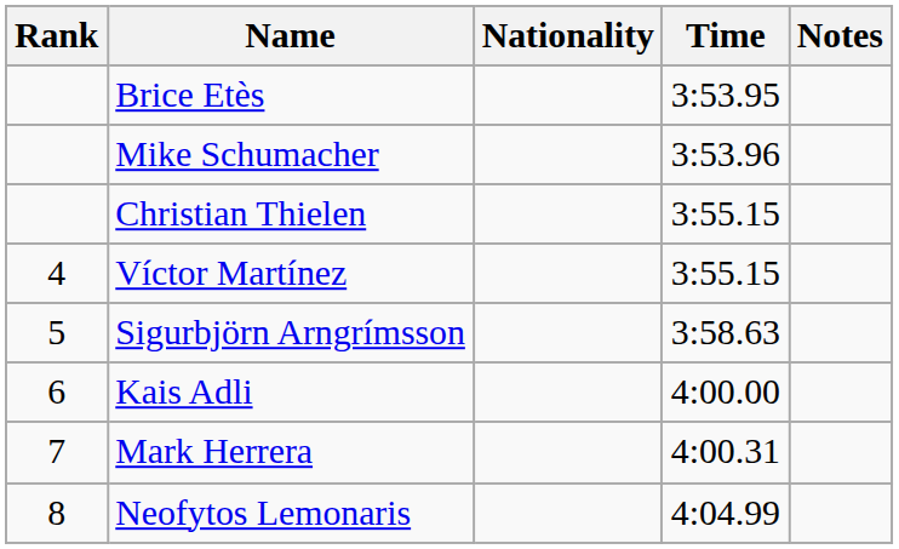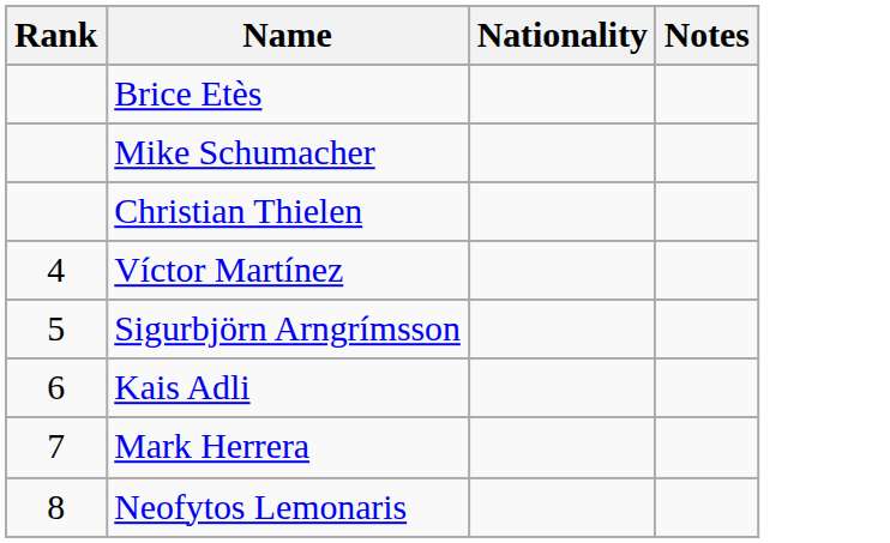 <table class="wikitable sortable" style="text-align:center; font-size:95%">
 <tr>
 <th>Rank</th>
 <th>Name</th>
 <th>Nationality</th>
-<th>Time</th>
 <th>Notes</th>
 </tr>
 <tr>
 <td></td>
 <td align=left><a href='#'>Brice Etès</a></td>
 <td align=left></td>
-<td>3:53.95</td>
 <td></td>
 </tr>
 <tr>
 <td></td>
 <td align=left><a href='#'>Mike Schumacher</a></td>
 <td align=left></td>
-<td>3:53.96</td>
 <td></td>
 </tr>
 <tr>
 <td></td>
 <td align=left><a href='#'>Christian Thielen</a></td>
 <td align=left></td>
-<td>3:55.15</td>
 <td></td>
 </tr>
 <tr>
 <td>4</td>
 <td align=left><a href='#'>Víctor Martínez</a></td>
 <td align=left></td>
-<td>3:55.15</td>
 <td></td>
 </tr>
 <tr>
 <td>5</td>
 <td align=left><a href='#'>Sigurbjörn Arngrímsson</a></td>
 <td align=left></td>
-<td>3:58.63</td>
 <td></td>
 </tr>
 <tr>
 <td>6</td>
 <td align=left><a href='#'>Kais Adli</a></td>
 <td align=left></td>
-<td>4:00.00</td>
 <td></td>
 </tr>
 <tr>
 <td>7</td>
 <td align=left><a href='#'>Mark Herrera</a></td>
 <td align=left></td>
-<td>4:00.31</td>
 <td></td>
 </tr>
 <tr>
 <td>8</td>
 <td align=left><a href='#'>Neofytos Lemonaris</a></td>
 <td align=left></td>
-<td>4:04.99</td>
 <td></td>
 </tr>
 </table>
